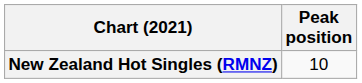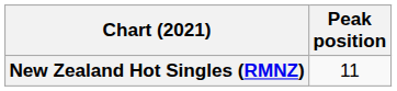 <table class="wikitable plainrowheaders" style="text-align:center">
 <tr>
 <th scope="col">Chart (2021)</th>
 <th scope="col">Peak<br>position</th>
 </tr>
 <tr>
 <th scope="row">New Zealand Hot Singles (<a href='#'>RMNZ</a>)</th>
-<td>10</td>
+<td>11</td>
 </tr>
 </table>
